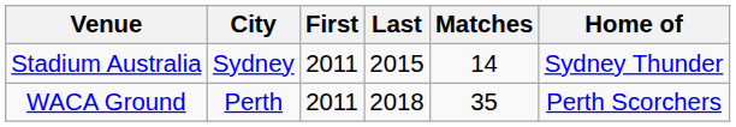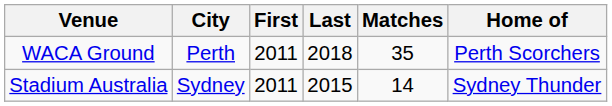 <table class="wikitable sortable" style="text-align: center;">
 <tr>
 <th>Venue</th>
 <th>City</th>
 <th>First</th>
 <th>Last</th>
 <th>Matches</th>
 <th>Home of</th>
 </tr>
 <tr>
+<td><a href='#'>WACA Ground</a></td>
+<td><a href='#'>Perth</a></td>
+<td>2011</td>
+<td>2018</td>
+<td>35</td>
+<td><a href='#'>Perth Scorchers</a></td>
+</tr>
+<tr>
 <td><a href='#'>Stadium Australia</a></td>
 <td><a href='#'>Sydney</a></td>
 <td>2011</td>
 <td>2015</td>
 <td>14</td>
 <td><a href='#'>Sydney Thunder</a></td>
 </tr>
-<tr>
-<td><a href='#'>WACA Ground</a></td>
-<td><a href='#'>Perth</a></td>
-<td>2011</td>
-<td>2018</td>
-<td>35</td>
-<td><a href='#'>Perth Scorchers</a></td>
-</tr>
 </table>
